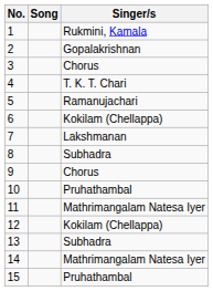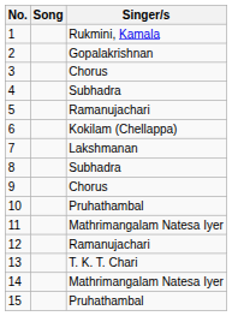 <table class="wikitable" style="font-size:95%;">
 <tr>
 <th>No.</th>
 <th>Song</th>
 <th>Singer/s</th>
 </tr>
 <tr>
 <td>1</td>
 <td></td>
 <td>Rukmini, <a href='#'>Kamala</a></td>
 </tr>
 <tr>
 <td>2</td>
 <td></td>
 <td>Gopalakrishnan</td>
 </tr>
 <tr>
 <td>3</td>
 <td></td>
 <td>Chorus</td>
 </tr>
 <tr>
 <td>4</td>
 <td></td>
-<td>T. K. T. Chari</td>
+<td>Subhadra</td>
 </tr>
 <tr>
 <td>5</td>
 <td></td>
 <td>Ramanujachari</td>
 </tr>
 <tr>
 <td>6</td>
 <td></td>
 <td>Kokilam (Chellappa)</td>
 </tr>
 <tr>
 <td>7</td>
 <td></td>
 <td>Lakshmanan</td>
 </tr>
 <tr>
 <td>8</td>
 <td></td>
 <td>Subhadra</td>
 </tr>
 <tr>
 <td>9</td>
 <td></td>
 <td>Chorus</td>
 </tr>
 <tr>
 <td>10</td>
 <td></td>
 <td>Pruhathambal</td>
 </tr>
 <tr>
 <td>11</td>
 <td></td>
 <td>Mathrimangalam Natesa Iyer</td>
 </tr>
 <tr>
 <td>12</td>
 <td></td>
-<td>Kokilam (Chellappa)</td>
+<td>Ramanujachari</td>
 </tr>
 <tr>
 <td>13</td>
 <td></td>
-<td>Subhadra</td>
+<td>T. K. T. Chari</td>
 </tr>
 <tr>
 <td>14</td>
 <td></td>
 <td>Mathrimangalam Natesa Iyer</td>
 </tr>
 <tr>
 <td>15</td>
 <td></td>
 <td>Pruhathambal</td>
 </tr>
 </table>
